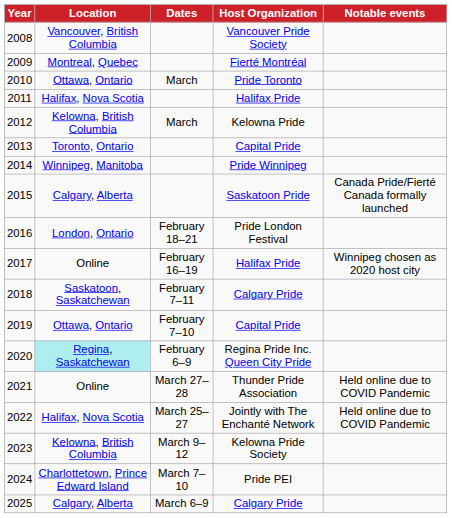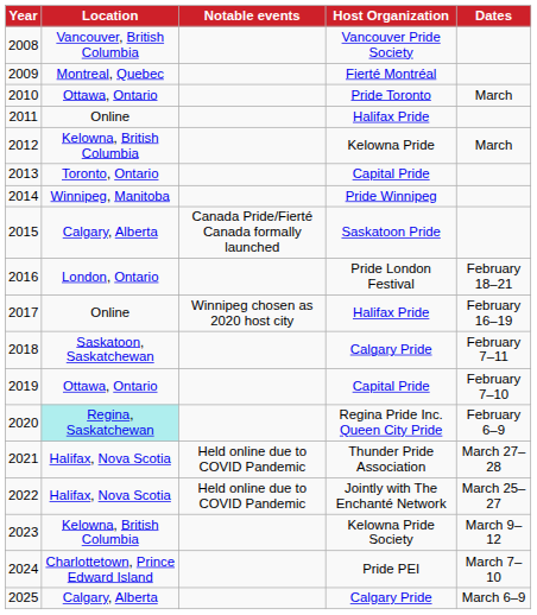 <table class="wikitable" align="center" width="100%">
 <tr>
 <th rowspan=1 style="background:#ce2029; color:white;">Year</th>
 <th rowspan=1 style="background:#ce2029; color:white;">Location</th>
+<th rowspan=1 style="background:#ce2029; color:white;">Notable events</th>
+<th rowspan=1 style="background:#ce2029; color:white;">Host Organization</th>
 <th rowspan=1 style="background:#ce2029; color:white;">Dates</th>
-<th rowspan=1 style="background:#ce2029; color:white;">Host Organization</th>
-<th rowspan=1 style="background:#ce2029; color:white;">Notable events</th>
 </tr>
 <tr>
 <td align=center>2008</td>
 <td align=center><a href='#'>Vancouver</a>, <a href='#'>British Columbia</a></td>
 <td align=center></td>
 <td align=center><a href='#'>Vancouver Pride Society</a></td>
 <td align=center></td>
 </tr>
 <tr>
 <td align=center>2009</td>
 <td align=center><a href='#'>Montreal</a>, <a href='#'>Quebec</a></td>
 <td align=center></td>
 <td align=center><a href='#'>Fierté Montréal</a></td>
 <td align=center></td>
 </tr>
 <tr>
 <td align=center>2010</td>
 <td align=center><a href='#'>Ottawa</a>, <a href='#'>Ontario</a></td>
+<td align=center></td>
+<td align=center><a href='#'>Pride Toronto</a></td>
 <td align=center>March</td>
-<td align=center><a href='#'>Pride Toronto</a></td>
-<td align=center></td>
 </tr>
 <tr>
 <td align=center>2011</td>
-<td align=center><a href='#'>Halifax</a>, <a href='#'>Nova Scotia</a></td>
+<td align=center>Online</td>
 <td align=center></td>
 <td align=center><a href='#'>Halifax Pride</a></td>
 <td align=center></td>
 </tr>
 <tr>
 <td align=center>2012</td>
 <td align=center><a href='#'>Kelowna</a>, <a href='#'>British Columbia</a></td>
+<td align=center></td>
+<td align=center>Kelowna Pride</td>
 <td align=center>March</td>
-<td align=center>Kelowna Pride</td>
-<td align=center></td>
 </tr>
 <tr>
 <td align=center>2013</td>
 <td align=center><a href='#'>Toronto</a>, <a href='#'>Ontario</a></td>
 <td align=center></td>
 <td align=center><a href='#'>Capital Pride</a></td>
 <td align=center></td>
 </tr>
 <tr>
 <td align=center>2014</td>
 <td align=center><a href='#'>Winnipeg</a>, <a href='#'>Manitoba</a></td>
 <td align=center></td>
 <td align=center><a href='#'>Pride Winnipeg</a></td>
 <td align=center></td>
 </tr>
 <tr>
 <td align=center>2015</td>
 <td align=center><a href='#'>Calgary</a>, <a href='#'>Alberta</a></td>
+<td align=center>Canada Pride/Fierté Canada formally launched</td>
+<td align=center><a href='#'>Saskatoon Pride</a></td>
 <td align=center></td>
-<td align=center><a href='#'>Saskatoon Pride</a></td>
-<td align=center>Canada Pride/Fierté Canada formally launched</td>
 </tr>
 <tr>
 <td align=center>2016</td>
 <td align=center><a href='#'>London</a>, <a href='#'>Ontario</a></td>
+<td align=center></td>
+<td align=center>Pride London Festival</td>
 <td align=center>February 18–21</td>
-<td align=center>Pride London Festival</td>
-<td align=center></td>
 </tr>
 <tr>
 <td align=center>2017</td>
 <td align=center>Online</td>
+<td align=center>Winnipeg chosen as 2020 host city</td>
+<td align=center><a href='#'>Halifax Pride</a></td>
 <td align=center>February 16–19</td>
-<td align=center><a href='#'>Halifax Pride</a></td>
-<td align=center>Winnipeg chosen as 2020 host city</td>
 </tr>
 <tr>
 <td align=center>2018</td>
 <td align=center><a href='#'>Saskatoon</a>, <a href='#'>Saskatchewan</a></td>
+<td align=center></td>
+<td align=center><a href='#'>Calgary Pride</a></td>
 <td align=center>February 7–11</td>
-<td align=center><a href='#'>Calgary Pride</a></td>
-<td align=center></td>
 </tr>
 <tr>
 <td align=center>2019</td>
 <td align=center><a href='#'>Ottawa</a>, <a href='#'>Ontario</a></td>
+<td align=center></td>
+<td align=center><a href='#'>Capital Pride</a></td>
 <td align=center>February 7–10</td>
-<td align=center><a href='#'>Capital Pride</a></td>
-<td align=center></td>
 </tr>
 <tr>
 <td align=center>2020</td>
 <td align=center style="background: paleturquoise;"><a href='#'>Regina</a>, <a href='#'>Saskatchewan</a></td>
+<td align=center></td>
+<td align=center>Regina Pride Inc. <a href='#'>Queen City Pride</a></td>
 <td align=center>February 6–9</td>
-<td align=center>Regina Pride Inc. <a href='#'>Queen City Pride</a></td>
-<td align=center></td>
 </tr>
 <tr>
 <td align=center>2021</td>
-<td align=center>Online</td>
+<td align=center><a href='#'>Halifax</a>, <a href='#'>Nova Scotia</a></td>
+<td align=center>Held online due to COVID Pandemic</td>
+<td align=center>Thunder Pride Association</td>
 <td align=center>March 27–28</td>
-<td align=center>Thunder Pride Association</td>
-<td align=center>Held online due to COVID Pandemic</td>
 </tr>
 <tr>
 <td align=center>2022</td>
 <td align=center><a href='#'>Halifax</a>, <a href='#'>Nova Scotia</a></td>
+<td align=center>Held online due to COVID Pandemic</td>
+<td align=center>Jointly with The Enchanté Network</td>
 <td align=center>March 25–27</td>
-<td align=center>Jointly with The Enchanté Network</td>
-<td align=center>Held online due to COVID Pandemic</td>
 </tr>
 <tr>
 <td align=center>2023</td>
 <td align=center><a href='#'>Kelowna</a>, <a href='#'>British Columbia</a></td>
+<td></td>
+<td align=center>Kelowna Pride Society</td>
 <td align=center>March 9–12</td>
-<td align=center>Kelowna Pride Society</td>
-<td></td>
 </tr>
 <tr>
 <td align=center>2024</td>
 <td align=center><a href='#'>Charlottetown</a>, <a href='#'>Prince Edward Island</a></td>
+<td align=center></td>
+<td align=center>Pride PEI</td>
 <td align=center>March 7–10</td>
-<td align=center>Pride PEI</td>
-<td align=center></td>
 </tr>
 <tr>
 <td align=center>2025</td>
 <td align=center><a href='#'>Calgary</a>, <a href='#'>Alberta</a></td>
+<td align=center></td>
+<td align=center><a href='#'>Calgary Pride</a></td>
 <td align=center>March 6–9</td>
-<td align=center><a href='#'>Calgary Pride</a></td>
-<td align=center></td>
 </tr>
 </table>
